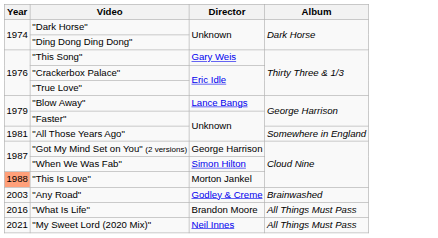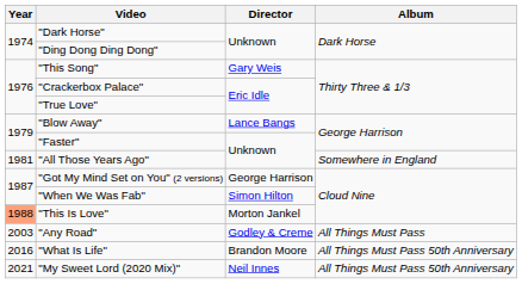 <table class="wikitable">
 <tr>
 <th>Year</th>
 <th>Video</th>
 <th>Director</th>
 <th>Album</th>
 </tr>
 <tr>
 <td rowspan="2">1974</td>
 <td>"Dark Horse"</td>
 <td rowspan="2">Unknown</td>
 <td rowspan="2"><em>Dark Horse</em></td>
 </tr>
 <tr>
 <td>"Ding Dong Ding Dong"</td>
 </tr>
 <tr>
 <td rowspan="3">1976</td>
 <td>"This Song"</td>
 <td><a href='#'>Gary Weis</a></td>
 <td rowspan="3"><em>Thirty Three & 1/3</em></td>
 </tr>
 <tr>
 <td>"Crackerbox Palace"</td>
 <td rowspan="2"><a href='#'>Eric Idle</a></td>
 </tr>
 <tr>
 <td>"True Love"</td>
 </tr>
 <tr>
 <td rowspan="2">1979</td>
 <td>"Blow Away"</td>
 <td><a href='#'>Lance Bangs</a></td>
 <td rowspan="2"><em>George Harrison</em></td>
 </tr>
 <tr>
 <td>"Faster"</td>
 <td rowspan="2">Unknown</td>
 </tr>
 <tr>
 <td>1981</td>
 <td>"All Those Years Ago"</td>
 <td><em>Somewhere in England</em></td>
 </tr>
 <tr>
 <td rowspan="2">1987</td>
 <td>"Got My Mind Set on You" <small>(2 versions)</small></td>
 <td>George Harrison</td>
 <td rowspan="3"><em>Cloud Nine</em></td>
 </tr>
 <tr>
 <td>"When We Was Fab"</td>
 <td><a href='#'>Simon Hilton</a></td>
 </tr>
 <tr>
 <td style="background: lightsalmon;">1988</td>
 <td>"This Is Love"</td>
 <td>Morton Jankel</td>
 </tr>
 <tr>
 <td>2003</td>
 <td>"Any Road"</td>
 <td><a href='#'>Godley & Creme</a></td>
-<td><em>Brainwashed</em></td>
+<td><em>All Things Must Pass</em></td>
 </tr>
 <tr>
 <td>2016</td>
 <td>"What Is Life"</td>
 <td>Brandon Moore</td>
-<td><em>All Things Must Pass</em></td>
+<td><em>All Things Must Pass 50th Anniversary</em></td>
 </tr>
 <tr>
 <td>2021</td>
 <td>"My Sweet Lord (2020 Mix)"</td>
 <td><a href='#'>Neil Innes</a></td>
-<td><em>All Things Must Pass</em></td>
+<td><em>All Things Must Pass 50th Anniversary</em></td>
 </tr>
 </table>
